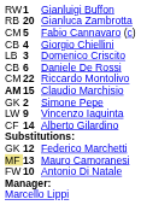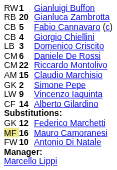 <table style="font-size: 90%" cellspacing="0" cellpadding="0">
 <tr>
 <th width="25"></th>
 <th width="25"></th>
 </tr>
 <tr>
 <td>RW</td>
 <td><strong>1</strong></td>
 <td><a href='#'>Gianluigi Buffon</a></td>
 <td></td>
 <td></td>
 </tr>
 <tr>
 <td>RB</td>
 <td><strong>20</strong></td>
 <td><a href='#'>Gianluca Zambrotta</a></td>
 </tr>
 <tr>
-<td>CM</td>
+<td>CB</td>
 <td><strong>5</strong></td>
 <td><a href='#'>Fabio Cannavaro</a> (<a href='#'>c</a>)</td>
 </tr>
 <tr>
 <td>CB</td>
 <td><strong>4</strong></td>
 <td><a href='#'>Giorgio Chiellini</a></td>
 </tr>
 <tr>
 <td>LB</td>
 <td><strong>3</strong></td>
 <td><a href='#'>Domenico Criscito</a></td>
 </tr>
 <tr>
-<td>CB</td>
+<td>CM</td>
 <td><strong>6</strong></td>
 <td><a href='#'>Daniele De Rossi</a></td>
 </tr>
 <tr>
 <td>CM</td>
 <td><strong>22</strong></td>
 <td><a href='#'>Riccardo Montolivo</a></td>
 </tr>
 <tr>
-<td><strong>AM</strong></td>
+<td>AM</td>
 <td><strong>15</strong></td>
 <td><a href='#'>Claudio Marchisio</a></td>
 <td></td>
 <td></td>
 </tr>
 <tr>
 <td>GK</td>
 <td><strong>2</strong></td>
 <td><a href='#'>Simone Pepe</a></td>
 </tr>
 <tr>
 <td>LW</td>
 <td><strong>9</strong></td>
 <td><a href='#'>Vincenzo Iaquinta</a></td>
 </tr>
 <tr>
 <td>CF</td>
 <td><strong>14</strong></td>
 <td><a href='#'>Alberto Gilardino</a></td>
 <td></td>
 <td></td>
 </tr>
 <tr>
 <td colspan=3><strong>Substitutions:</strong></td>
 </tr>
 <tr>
 <td>GK</td>
 <td><strong>12</strong></td>
 <td><a href='#'>Federico Marchetti</a></td>
 <td></td>
 <td></td>
 </tr>
 <tr>
 <td style="background: khaki;">MF</td>
-<td><strong>13</strong></td>
+<td><strong>16</strong></td>
 <td><a href='#'>Mauro Camoranesi</a></td>
 <td></td>
 <td></td>
 </tr>
 <tr>
 <td>FW</td>
 <td><strong>10</strong></td>
 <td><a href='#'>Antonio Di Natale</a></td>
 <td></td>
 <td></td>
 </tr>
 <tr>
 <td colspan=3><strong>Manager:</strong></td>
 </tr>
 <tr>
 <td colspan=3><a href='#'>Marcello Lippi</a></td>
 </tr>
 </table>
